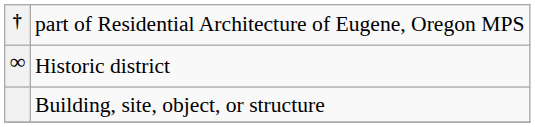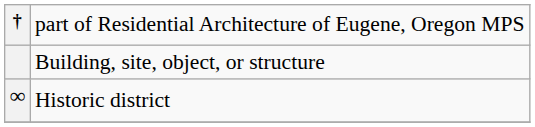 <table class="wikitable">
 <tr ->
 <th><strong><sup>†</sup></strong></th>
 <td>part of Residential Architecture of Eugene, Oregon MPS</td>
 </tr>
 <tr ->
+<th><strong> </strong></th>
+<td>Building, site, object, or structure</td>
+</tr>
+<tr ->
 <th><strong><sup><big>∞</big></sup></strong></th>
 <td>Historic district</td>
 </tr>
 <tr ->
-<th><strong> </strong></th>
-<td>Building, site, object, or structure</td>
-</tr>
-<tr ->
 </tr>
 </table>
